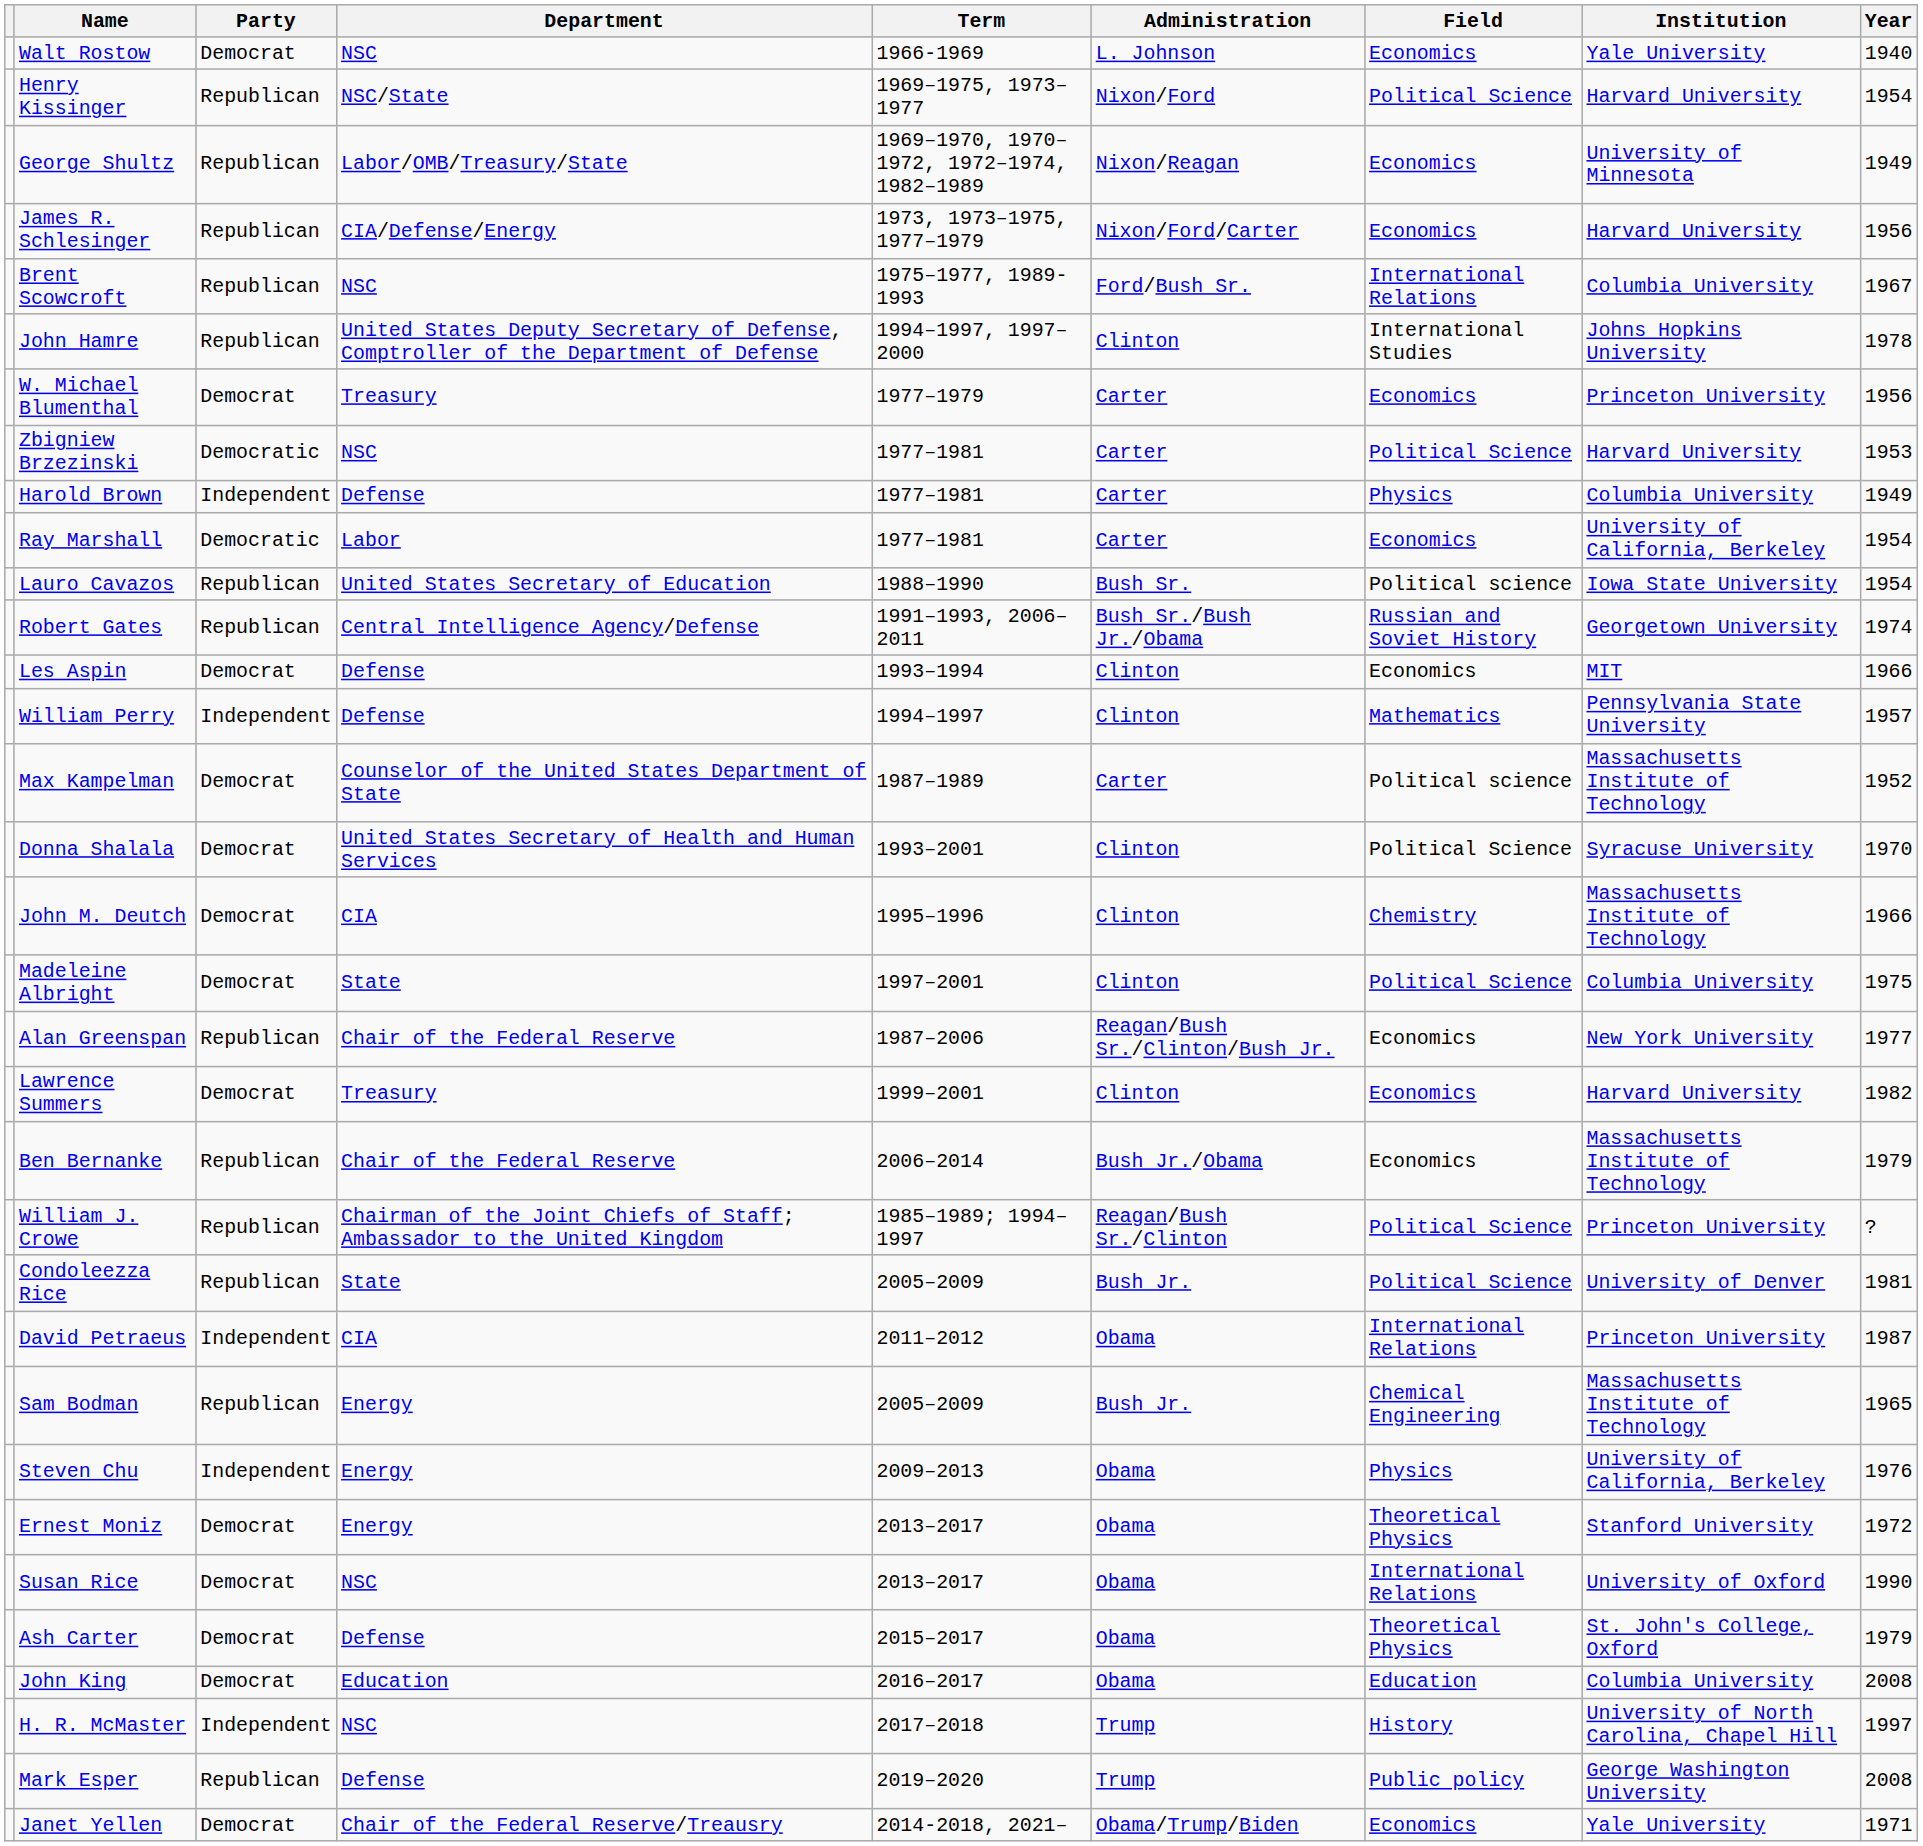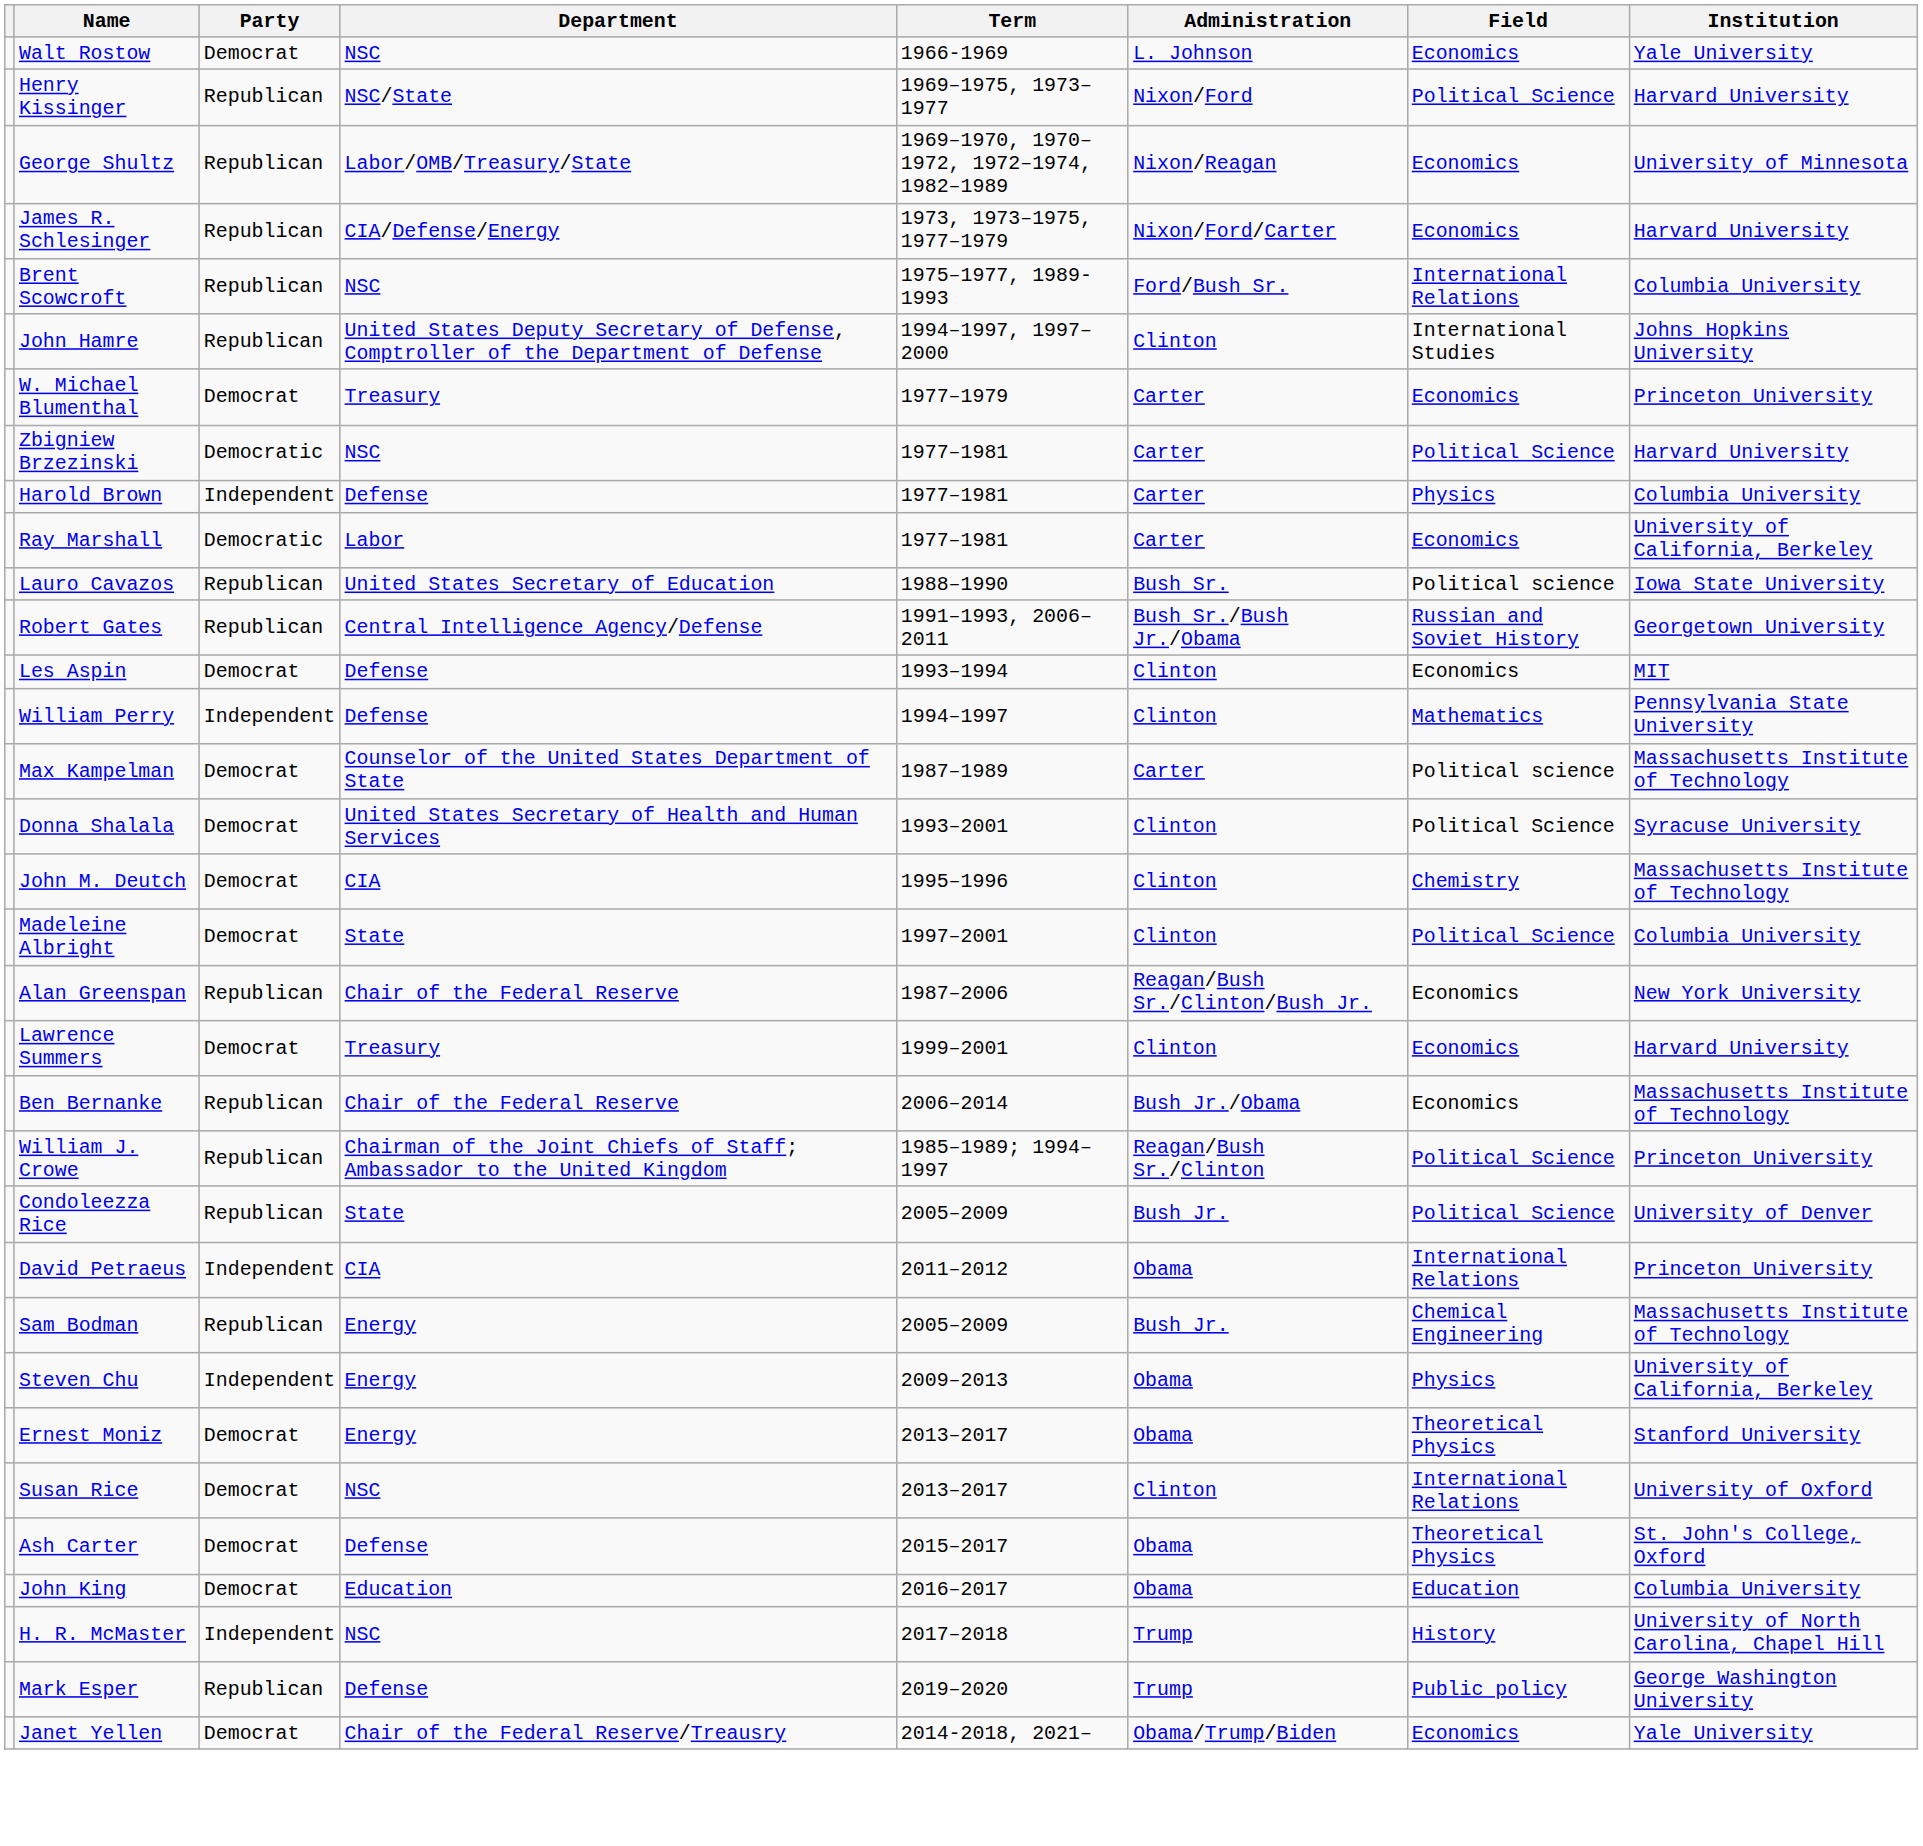 <table class="wikitable sortable">
 <tr>
 <th></th>
 <th>Name</th>
 <th>Party</th>
 <th>Department</th>
 <th>Term</th>
 <th>Administration</th>
 <th>Field</th>
 <th>Institution</th>
-<th>Year</th>
 </tr>
 <tr>
 <td></td>
 <td><a href='#'>Walt Rostow</a></td>
 <td>Democrat</td>
 <td><a href='#'>NSC</a></td>
 <td>1966-1969</td>
 <td><a href='#'>L. Johnson</a></td>
 <td><a href='#'>Economics</a></td>
 <td><a href='#'>Yale University</a></td>
-<td>1940</td>
 </tr>
 <tr>
 <td></td>
 <td><a href='#'>Henry Kissinger</a></td>
 <td>Republican</td>
 <td><a href='#'>NSC</a>/<a href='#'>State</a></td>
 <td>1969–1975, 1973–1977</td>
 <td><a href='#'>Nixon</a>/<a href='#'>Ford</a></td>
 <td><a href='#'>Political Science</a></td>
 <td><a href='#'>Harvard University</a></td>
-<td>1954</td>
 </tr>
 <tr>
 <td></td>
 <td><a href='#'>George Shultz</a></td>
 <td>Republican</td>
 <td><a href='#'>Labor</a>/<a href='#'>OMB</a>/<a href='#'>Treasury</a>/<a href='#'>State</a></td>
 <td>1969–1970, 1970–1972, 1972–1974, 1982–1989</td>
 <td><a href='#'>Nixon</a>/<a href='#'>Reagan</a></td>
 <td><a href='#'>Economics</a></td>
 <td><a href='#'>University of Minnesota</a></td>
-<td>1949</td>
 </tr>
 <tr>
 <td></td>
 <td><a href='#'>James R. Schlesinger</a></td>
 <td>Republican</td>
 <td><a href='#'>CIA</a>/<a href='#'>Defense</a>/<a href='#'>Energy</a></td>
 <td>1973, 1973–1975, 1977–1979</td>
 <td><a href='#'>Nixon</a>/<a href='#'>Ford</a>/<a href='#'>Carter</a></td>
 <td><a href='#'>Economics</a></td>
 <td><a href='#'>Harvard University</a></td>
-<td>1956</td>
 </tr>
 <tr>
 <td></td>
 <td><a href='#'>Brent Scowcroft</a></td>
 <td>Republican</td>
 <td><a href='#'>NSC</a></td>
 <td>1975–1977, 1989-1993</td>
 <td><a href='#'>Ford</a>/<a href='#'>Bush Sr.</a></td>
 <td><a href='#'>International Relations</a></td>
 <td><a href='#'>Columbia University</a></td>
-<td>1967</td>
 </tr>
 <tr>
 <td></td>
 <td><a href='#'>John Hamre</a></td>
 <td>Republican</td>
 <td><a href='#'>United States Deputy Secretary of Defense</a>, <a href='#'>Comptroller of the Department of Defense</a></td>
 <td>1994–1997, 1997–2000</td>
 <td><a href='#'>Clinton</a></td>
 <td>International Studies</td>
 <td><a href='#'>Johns Hopkins University</a></td>
-<td>1978</td>
 </tr>
 <tr>
 <td></td>
 <td><a href='#'>W. Michael Blumenthal</a></td>
 <td>Democrat</td>
 <td><a href='#'>Treasury</a></td>
 <td>1977–1979</td>
 <td><a href='#'>Carter</a></td>
 <td><a href='#'>Economics</a></td>
 <td><a href='#'>Princeton University</a></td>
-<td>1956</td>
 </tr>
 <tr>
 <td></td>
 <td><a href='#'>Zbigniew Brzezinski</a></td>
 <td>Democratic</td>
 <td><a href='#'>NSC</a></td>
 <td>1977–1981</td>
 <td><a href='#'>Carter</a></td>
 <td><a href='#'>Political Science</a></td>
 <td><a href='#'>Harvard University</a></td>
-<td>1953</td>
 </tr>
 <tr>
 <td></td>
 <td><a href='#'>Harold Brown</a></td>
 <td>Independent</td>
 <td><a href='#'>Defense</a></td>
 <td>1977–1981</td>
 <td><a href='#'>Carter</a></td>
 <td><a href='#'>Physics</a></td>
 <td><a href='#'>Columbia University</a></td>
-<td>1949</td>
 </tr>
 <tr>
 <td></td>
 <td><a href='#'>Ray Marshall</a></td>
 <td>Democratic</td>
 <td><a href='#'>Labor</a></td>
 <td>1977–1981</td>
 <td><a href='#'>Carter</a></td>
 <td><a href='#'>Economics</a></td>
 <td><a href='#'>University of California, Berkeley</a></td>
-<td>1954</td>
 </tr>
 <tr>
 <td></td>
 <td><a href='#'>Lauro Cavazos</a></td>
 <td>Republican</td>
 <td><a href='#'>United States Secretary of Education</a></td>
 <td>1988–1990</td>
 <td><a href='#'>Bush Sr.</a></td>
 <td>Political science</td>
 <td><a href='#'>Iowa State University</a></td>
-<td>1954</td>
 </tr>
 <tr>
 <td></td>
 <td><a href='#'>Robert Gates</a></td>
 <td>Republican</td>
 <td><a href='#'>Central Intelligence Agency</a>/<a href='#'>Defense</a></td>
 <td>1991–1993, 2006–2011</td>
 <td><a href='#'>Bush Sr.</a>/<a href='#'>Bush Jr.</a>/<a href='#'>Obama</a></td>
 <td><a href='#'>Russian and Soviet History</a></td>
 <td><a href='#'>Georgetown University</a></td>
-<td>1974</td>
 </tr>
 <tr>
 <td></td>
 <td><a href='#'>Les Aspin</a></td>
 <td>Democrat</td>
 <td><a href='#'>Defense</a></td>
 <td>1993–1994</td>
 <td><a href='#'>Clinton</a></td>
 <td>Economics</td>
 <td><a href='#'>MIT</a></td>
-<td>1966</td>
 </tr>
 <tr>
 <td></td>
 <td><a href='#'>William Perry</a></td>
 <td>Independent</td>
 <td><a href='#'>Defense</a></td>
 <td>1994–1997</td>
 <td><a href='#'>Clinton</a></td>
 <td><a href='#'>Mathematics</a></td>
 <td><a href='#'>Pennsylvania State University</a></td>
-<td>1957</td>
 </tr>
 <tr>
 <td></td>
 <td><a href='#'>Max Kampelman</a></td>
 <td>Democrat</td>
 <td><a href='#'>Counselor of the United States Department of State</a></td>
 <td>1987–1989</td>
 <td><a href='#'>Carter</a></td>
 <td>Political science</td>
 <td><a href='#'>Massachusetts Institute of Technology</a></td>
-<td>1952</td>
 </tr>
 <tr>
 <td></td>
 <td><a href='#'>Donna Shalala</a></td>
 <td>Democrat</td>
 <td><a href='#'>United States Secretary of Health and Human Services</a></td>
 <td>1993–2001</td>
 <td><a href='#'>Clinton</a></td>
 <td>Political Science</td>
 <td><a href='#'>Syracuse University</a></td>
-<td>1970</td>
 </tr>
 <tr>
 <td></td>
 <td><a href='#'>John M. Deutch</a></td>
 <td>Democrat</td>
 <td><a href='#'>CIA</a></td>
 <td>1995–1996</td>
 <td><a href='#'>Clinton</a></td>
 <td><a href='#'>Chemistry</a></td>
 <td><a href='#'>Massachusetts Institute of Technology</a></td>
-<td>1966</td>
 </tr>
 <tr>
 <td></td>
 <td><a href='#'>Madeleine Albright</a></td>
 <td>Democrat</td>
 <td><a href='#'>State</a></td>
 <td>1997–2001</td>
 <td><a href='#'>Clinton</a></td>
 <td><a href='#'>Political Science</a></td>
 <td><a href='#'>Columbia University</a></td>
-<td>1975</td>
 </tr>
 <tr>
 <td></td>
 <td><a href='#'>Alan Greenspan</a></td>
 <td>Republican</td>
 <td><a href='#'>Chair of the Federal Reserve</a></td>
 <td>1987–2006</td>
 <td><a href='#'>Reagan</a>/<a href='#'>Bush Sr.</a>/<a href='#'>Clinton</a>/<a href='#'>Bush Jr.</a></td>
 <td>Economics</td>
 <td><a href='#'>New York University</a></td>
-<td>1977</td>
 </tr>
 <tr>
 <td></td>
 <td><a href='#'>Lawrence Summers</a></td>
 <td>Democrat</td>
 <td><a href='#'>Treasury</a></td>
 <td>1999–2001</td>
 <td><a href='#'>Clinton</a></td>
 <td><a href='#'>Economics</a></td>
 <td><a href='#'>Harvard University</a></td>
-<td>1982</td>
 </tr>
 <tr>
 <td></td>
 <td><a href='#'>Ben Bernanke</a></td>
 <td>Republican</td>
 <td><a href='#'>Chair of the Federal Reserve</a></td>
 <td>2006–2014</td>
 <td><a href='#'>Bush Jr.</a>/<a href='#'>Obama</a></td>
 <td>Economics</td>
 <td><a href='#'>Massachusetts Institute of Technology</a></td>
-<td>1979</td>
 </tr>
 <tr>
 <td></td>
 <td><a href='#'>William J. Crowe</a></td>
 <td>Republican</td>
 <td><a href='#'>Chairman of the Joint Chiefs of Staff</a>; <a href='#'>Ambassador to the United Kingdom</a></td>
 <td>1985–1989; 1994–1997</td>
 <td><a href='#'>Reagan</a>/<a href='#'>Bush Sr.</a>/<a href='#'>Clinton</a></td>
 <td><a href='#'>Political Science</a></td>
 <td><a href='#'>Princeton University</a></td>
-<td>?</td>
 </tr>
 <tr>
 <td></td>
 <td><a href='#'>Condoleezza Rice</a></td>
 <td>Republican</td>
 <td><a href='#'>State</a></td>
 <td>2005–2009</td>
 <td><a href='#'>Bush Jr.</a></td>
 <td><a href='#'>Political Science</a></td>
 <td><a href='#'>University of Denver</a></td>
-<td>1981</td>
 </tr>
 <tr>
 <td></td>
 <td><a href='#'>David Petraeus</a></td>
 <td>Independent</td>
 <td><a href='#'>CIA</a></td>
 <td>2011–2012</td>
 <td><a href='#'>Obama</a></td>
 <td><a href='#'>International Relations</a></td>
 <td><a href='#'>Princeton University</a></td>
-<td>1987</td>
 </tr>
 <tr>
 <td></td>
 <td><a href='#'>Sam Bodman</a></td>
 <td>Republican</td>
 <td><a href='#'>Energy</a></td>
 <td>2005–2009</td>
 <td><a href='#'>Bush Jr.</a></td>
 <td><a href='#'>Chemical Engineering</a></td>
 <td><a href='#'>Massachusetts Institute of Technology</a></td>
-<td>1965</td>
 </tr>
 <tr>
 <td></td>
 <td><a href='#'>Steven Chu</a></td>
 <td>Independent</td>
 <td><a href='#'>Energy</a></td>
 <td>2009–2013</td>
 <td><a href='#'>Obama</a></td>
 <td><a href='#'>Physics</a></td>
 <td><a href='#'>University of California, Berkeley</a></td>
-<td>1976</td>
 </tr>
 <tr>
 <td></td>
 <td><a href='#'>Ernest Moniz</a></td>
 <td>Democrat</td>
 <td><a href='#'>Energy</a></td>
 <td>2013–2017</td>
 <td><a href='#'>Obama</a></td>
 <td><a href='#'>Theoretical Physics</a></td>
 <td><a href='#'>Stanford University</a></td>
-<td>1972</td>
 </tr>
 <tr>
 <td></td>
 <td><a href='#'>Susan Rice</a></td>
 <td>Democrat</td>
 <td><a href='#'>NSC</a></td>
 <td>2013–2017</td>
-<td><a href='#'>Obama</a></td>
+<td><a href='#'>Clinton</a></td>
 <td><a href='#'>International Relations</a></td>
 <td><a href='#'>University of Oxford</a></td>
-<td>1990</td>
 </tr>
 <tr>
 <td></td>
 <td><a href='#'>Ash Carter</a></td>
 <td>Democrat</td>
 <td><a href='#'>Defense</a></td>
 <td>2015–2017</td>
 <td><a href='#'>Obama</a></td>
 <td><a href='#'>Theoretical Physics</a></td>
 <td><a href='#'>St. John's College, Oxford</a></td>
-<td>1979</td>
 </tr>
 <tr>
 <td></td>
 <td><a href='#'>John King</a></td>
 <td>Democrat</td>
 <td><a href='#'>Education</a></td>
 <td>2016–2017</td>
 <td><a href='#'>Obama</a></td>
 <td><a href='#'>Education</a></td>
 <td><a href='#'>Columbia University</a></td>
-<td>2008</td>
 </tr>
 <tr>
 <td></td>
 <td><a href='#'>H. R. McMaster</a></td>
 <td>Independent</td>
 <td><a href='#'>NSC</a></td>
 <td>2017–2018</td>
 <td><a href='#'>Trump</a></td>
 <td><a href='#'>History</a></td>
 <td><a href='#'>University of North Carolina, Chapel Hill</a></td>
-<td>1997</td>
 </tr>
 <tr>
 <td></td>
 <td><a href='#'>Mark Esper</a></td>
 <td>Republican</td>
 <td><a href='#'>Defense</a></td>
 <td>2019–2020</td>
 <td><a href='#'>Trump</a></td>
 <td><a href='#'>Public policy</a></td>
 <td><a href='#'>George Washington University</a></td>
-<td>2008</td>
 </tr>
 <tr>
 <td></td>
 <td><a href='#'>Janet Yellen</a></td>
 <td>Democrat</td>
 <td><a href='#'>Chair of the Federal Reserve</a>/<a href='#'>Treausry</a></td>
 <td>2014-2018, 2021–</td>
 <td><a href='#'>Obama</a>/<a href='#'>Trump</a>/<a href='#'>Biden</a></td>
 <td><a href='#'>Economics</a></td>
 <td><a href='#'>Yale University</a></td>
-<td>1971</td>
 </tr>
 </table>
